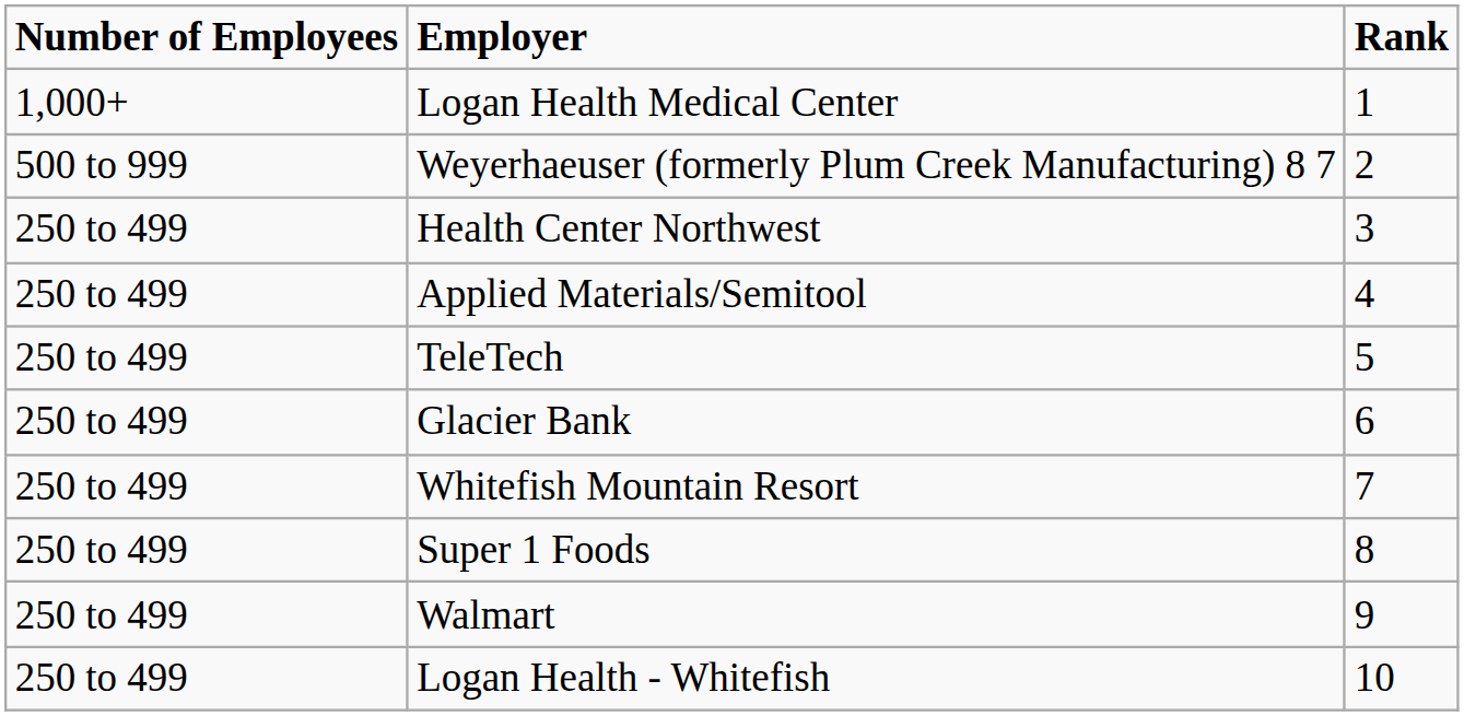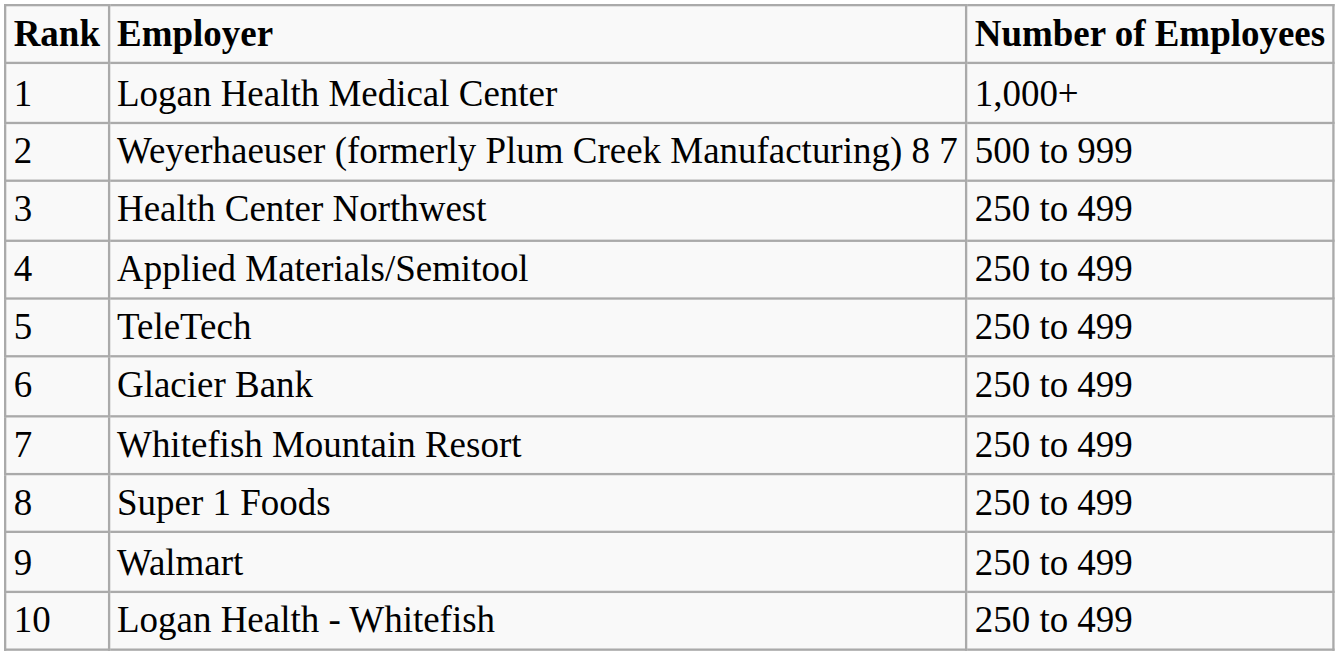 <table class="wikitable">
 <tr>
+<td><strong>Rank</strong></td>
+<td><strong>Employer</strong></td>
 <td><strong>Number of Employees</strong></td>
-<td><strong>Employer</strong></td>
-<td><strong>Rank</strong></td>
 </tr>
 <tr>
+<td>1</td>
+<td>Logan Health Medical Center</td>
 <td>1,000+</td>
-<td>Logan Health Medical Center</td>
-<td>1</td>
 </tr>
 <tr>
+<td>2</td>
+<td>Weyerhaeuser (formerly Plum Creek Manufacturing) 8 7</td>
 <td>500 to 999</td>
-<td>Weyerhaeuser (formerly Plum Creek Manufacturing) 8 7</td>
-<td>2</td>
 </tr>
 <tr>
+<td>3</td>
+<td>Health Center Northwest</td>
 <td>250 to 499</td>
-<td>Health Center Northwest</td>
-<td>3</td>
 </tr>
 <tr>
+<td>4</td>
+<td>Applied Materials/Semitool</td>
 <td>250 to 499</td>
-<td>Applied Materials/Semitool</td>
-<td>4</td>
 </tr>
 <tr>
+<td>5</td>
+<td>TeleTech</td>
 <td>250 to 499</td>
-<td>TeleTech</td>
-<td>5</td>
 </tr>
 <tr>
+<td>6</td>
+<td>Glacier Bank</td>
 <td>250 to 499</td>
-<td>Glacier Bank</td>
-<td>6</td>
 </tr>
 <tr>
+<td>7</td>
+<td>Whitefish Mountain Resort</td>
 <td>250 to 499</td>
-<td>Whitefish Mountain Resort</td>
-<td>7</td>
 </tr>
 <tr>
+<td>8</td>
+<td>Super 1 Foods</td>
 <td>250 to 499</td>
-<td>Super 1 Foods</td>
-<td>8</td>
 </tr>
 <tr>
+<td>9</td>
+<td>Walmart</td>
 <td>250 to 499</td>
-<td>Walmart</td>
-<td>9</td>
 </tr>
 <tr>
+<td>10</td>
+<td>Logan Health - Whitefish</td>
 <td>250 to 499</td>
-<td>Logan Health - Whitefish</td>
-<td>10</td>
 </tr>
 </table>
